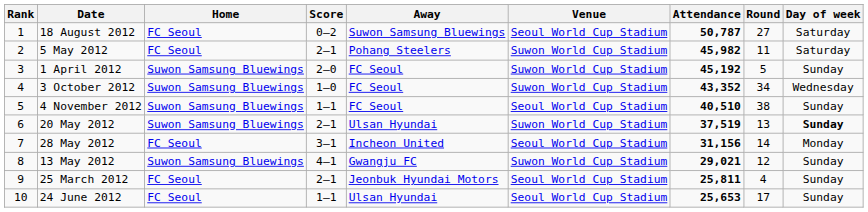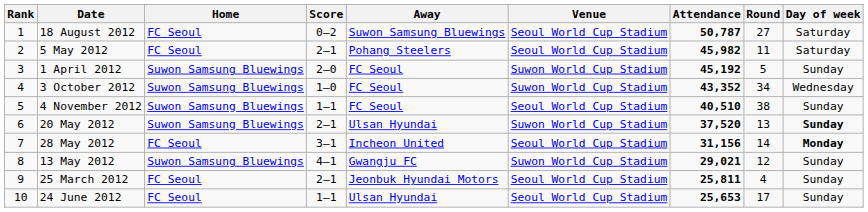 <table class="wikitable sortable">
 <tr>
 <th>Rank</th>
 <th>Date</th>
 <th>Home</th>
 <th>Score</th>
 <th>Away</th>
 <th>Venue</th>
 <th>Attendance</th>
 <th>Round</th>
 <th>Day of week</th>
 </tr>
 <tr>
 <td align="center">1</td>
 <td>18 August 2012</td>
 <td><a href='#'>FC Seoul</a></td>
 <td align="center">0–2</td>
 <td><a href='#'>Suwon Samsung Bluewings</a></td>
 <td><a href='#'>Seoul World Cup Stadium</a></td>
 <td align="right"><strong>50,787</strong></td>
 <td align="center">27</td>
 <td align="center">Saturday</td>
 </tr>
 <tr>
 <td align="center">2</td>
 <td>5 May 2012</td>
 <td><a href='#'>FC Seoul</a></td>
 <td align="center">2–1</td>
 <td><a href='#'>Pohang Steelers</a></td>
-<td><a href='#'>Suwon World Cup Stadium</a></td>
+<td><a href='#'>Seoul World Cup Stadium</a></td>
 <td align="right"><strong>45,982</strong></td>
 <td align="center">11</td>
 <td align="center">Saturday</td>
 </tr>
 <tr>
 <td align="center">3</td>
 <td>1 April 2012</td>
 <td><a href='#'>Suwon Samsung Bluewings</a></td>
 <td align="center">2–0</td>
 <td><a href='#'>FC Seoul</a></td>
 <td><a href='#'>Suwon World Cup Stadium</a></td>
 <td align="right"><strong>45,192</strong></td>
 <td align="center">5</td>
 <td align="center">Sunday</td>
 </tr>
 <tr>
 <td align="center">4</td>
 <td>3 October 2012</td>
 <td><a href='#'>Suwon Samsung Bluewings</a></td>
 <td align="center">1–0</td>
 <td><a href='#'>FC Seoul</a></td>
 <td><a href='#'>Suwon World Cup Stadium</a></td>
 <td align="right"><strong>43,352</strong></td>
 <td align="center">34</td>
 <td align="center">Wednesday</td>
 </tr>
 <tr>
 <td align="center">5</td>
 <td>4 November 2012</td>
 <td><a href='#'>Suwon Samsung Bluewings</a></td>
 <td align="center">1–1</td>
 <td><a href='#'>FC Seoul</a></td>
 <td><a href='#'>Seoul World Cup Stadium</a></td>
 <td align="right"><strong>40,510</strong></td>
 <td align="center">38</td>
 <td align="center">Sunday</td>
 </tr>
 <tr>
 <td align="center">6</td>
 <td>20 May 2012</td>
 <td><a href='#'>Suwon Samsung Bluewings</a></td>
 <td align="center">2–1</td>
 <td><a href='#'>Ulsan Hyundai</a></td>
 <td><a href='#'>Suwon World Cup Stadium</a></td>
-<td align="right"><strong>37,519</strong></td>
+<td align="right"><strong>37,520</strong></td>
 <td align="center">13</td>
 <td align="center"><strong>Sunday</strong></td>
 </tr>
 <tr>
 <td align="center">7</td>
 <td>28 May 2012</td>
 <td><a href='#'>FC Seoul</a></td>
 <td align="center">3–1</td>
 <td><a href='#'>Incheon United</a></td>
 <td><a href='#'>Seoul World Cup Stadium</a></td>
 <td align="right"><strong>31,156</strong></td>
 <td align="center">14</td>
-<td align="center">Monday</td>
+<td align="center"><strong>Monday</strong></td>
 </tr>
 <tr>
 <td align="center">8</td>
 <td>13 May 2012</td>
 <td><a href='#'>Suwon Samsung Bluewings</a></td>
 <td align="center">4–1</td>
 <td><a href='#'>Gwangju FC</a></td>
 <td><a href='#'>Suwon World Cup Stadium</a></td>
 <td align="right"><strong>29,021</strong></td>
 <td align="center">12</td>
 <td align="center">Sunday</td>
 </tr>
 <tr>
 <td align="center">9</td>
 <td>25 March 2012</td>
 <td><a href='#'>FC Seoul</a></td>
 <td align="center">2–1</td>
 <td><a href='#'>Jeonbuk Hyundai Motors</a></td>
 <td><a href='#'>Seoul World Cup Stadium</a></td>
 <td align="right"><strong>25,811</strong></td>
 <td align="center">4</td>
 <td align="center">Sunday</td>
 </tr>
 <tr>
 <td align="center">10</td>
 <td>24 June 2012</td>
 <td><a href='#'>FC Seoul</a></td>
 <td align="center">1–1</td>
 <td><a href='#'>Ulsan Hyundai</a></td>
 <td><a href='#'>Seoul World Cup Stadium</a></td>
 <td align="right"><strong>25,653</strong></td>
 <td align="center">17</td>
 <td align="center">Sunday</td>
 </tr>
 </table>
